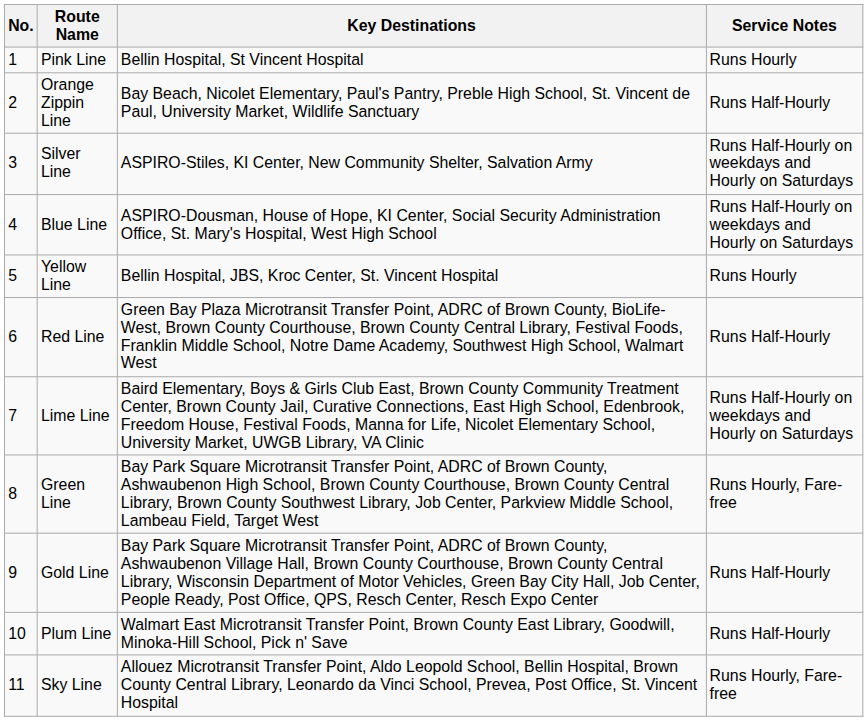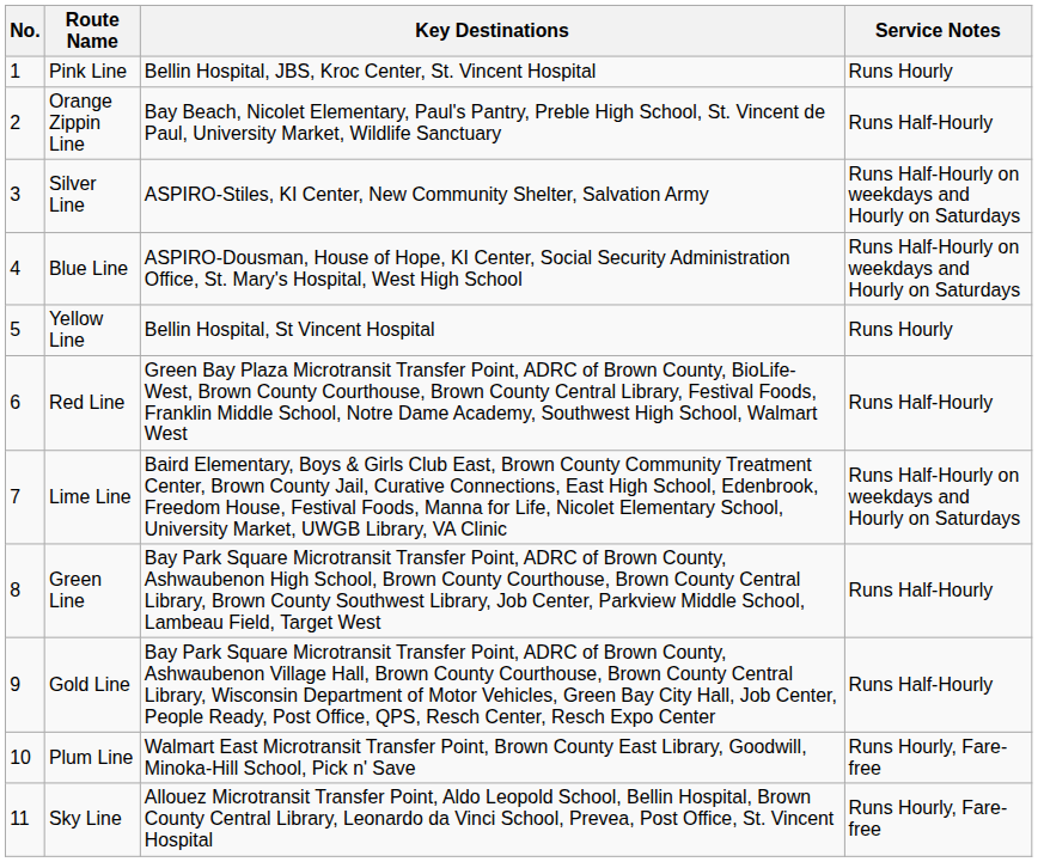 <table class="wikitable">
 <tr>
 <th>No.</th>
 <th>Route Name</th>
 <th>Key Destinations</th>
 <th>Service Notes</th>
 </tr>
 <tr>
 <td>1</td>
 <td>Pink Line</td>
-<td>Bellin Hospital, St Vincent Hospital</td>
+<td>Bellin Hospital, JBS, Kroc Center, St. Vincent Hospital</td>
 <td>Runs Hourly</td>
 </tr>
 <tr>
 <td>2</td>
 <td>Orange Zippin Line</td>
 <td>Bay Beach, Nicolet Elementary, Paul's Pantry, Preble High School, St. Vincent de Paul, University Market, Wildlife Sanctuary</td>
 <td>Runs Half-Hourly</td>
 </tr>
 <tr>
 <td>3</td>
 <td>Silver Line</td>
 <td>ASPIRO-Stiles, KI Center, New Community Shelter, Salvation Army</td>
 <td>Runs Half-Hourly on weekdays and Hourly on Saturdays</td>
 </tr>
 <tr>
 <td>4</td>
 <td>Blue Line</td>
 <td>ASPIRO-Dousman, House of Hope, KI Center, Social Security Administration Office, St. Mary's Hospital, West High School</td>
 <td>Runs Half-Hourly on weekdays and Hourly on Saturdays</td>
 </tr>
 <tr>
 <td>5</td>
 <td>Yellow Line</td>
-<td>Bellin Hospital, JBS, Kroc Center, St. Vincent Hospital</td>
+<td>Bellin Hospital, St Vincent Hospital</td>
 <td>Runs Hourly</td>
 </tr>
 <tr>
 <td>6</td>
 <td>Red Line</td>
 <td>Green Bay Plaza Microtransit Transfer Point, ADRC of Brown County, BioLife-West, Brown County Courthouse, Brown County Central Library, Festival Foods, Franklin Middle School, Notre Dame Academy, Southwest High School, Walmart West</td>
 <td>Runs Half-Hourly</td>
 </tr>
 <tr>
 <td>7</td>
 <td>Lime Line</td>
 <td>Baird Elementary, Boys & Girls Club East, Brown County Community Treatment Center, Brown County Jail, Curative Connections, East High School, Edenbrook, Freedom House, Festival Foods, Manna for Life, Nicolet Elementary School, University Market, UWGB Library, VA Clinic</td>
 <td>Runs Half-Hourly on weekdays and Hourly on Saturdays</td>
 </tr>
 <tr>
 <td>8</td>
 <td>Green Line</td>
 <td>Bay Park Square Microtransit Transfer Point, ADRC of Brown County, Ashwaubenon High School, Brown County Courthouse, Brown County Central Library, Brown County Southwest Library, Job Center, Parkview Middle School, Lambeau Field, Target West</td>
-<td>Runs Hourly, Fare-free</td>
+<td>Runs Half-Hourly</td>
 </tr>
 <tr>
 <td>9</td>
 <td>Gold Line</td>
 <td>Bay Park Square Microtransit Transfer Point, ADRC of Brown County, Ashwaubenon Village Hall, Brown County Courthouse, Brown County Central Library, Wisconsin Department of Motor Vehicles, Green Bay City Hall, Job Center, People Ready, Post Office, QPS, Resch Center, Resch Expo Center</td>
 <td>Runs Half-Hourly</td>
 </tr>
 <tr>
 <td>10</td>
 <td>Plum Line</td>
 <td>Walmart East Microtransit Transfer Point, Brown County East Library, Goodwill, Minoka-Hill School, Pick n' Save</td>
-<td>Runs Half-Hourly</td>
+<td>Runs Hourly, Fare-free</td>
 </tr>
 <tr>
 <td>11</td>
 <td>Sky Line</td>
 <td>Allouez Microtransit Transfer Point, Aldo Leopold School, Bellin Hospital, Brown County Central Library, Leonardo da Vinci School, Prevea, Post Office, St. Vincent Hospital</td>
 <td>Runs Hourly, Fare-free</td>
 </tr>
 </table>
